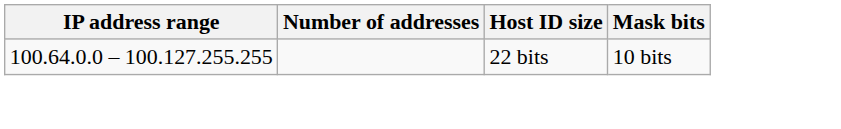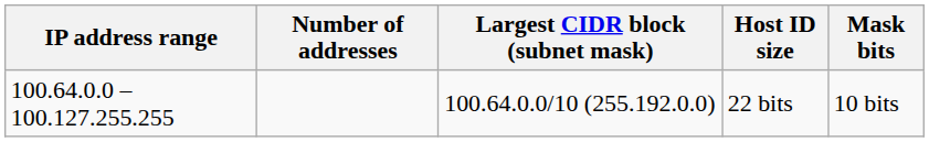 <table class="wikitable">
 <tr>
 <th>IP address range</th>
 <th>Number of addresses</th>
+<th>Largest <a href='#'>CIDR</a> block (subnet mask)</th>
 <th>Host ID size</th>
 <th>Mask bits</th>
 </tr>
 <tr>
 <td>100.64.0.0 – 100.127.255.255</td>
 <td></td>
+<td>100.64.0.0/10 (255.192.0.0)</td>
 <td>22 bits</td>
 <td>10 bits</td>
 </tr>
 </table>
